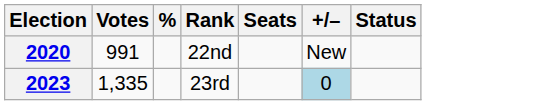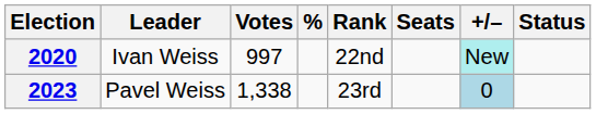 <table class="wikitable" style="text-align:center">
 <tr>
 <th>Election</th>
+<th>Leader</th>
 <th>Votes</th>
 <th>%</th>
 <th>Rank</th>
 <th>Seats</th>
 <th>+/–</th>
 <th>Status</th>
 </tr>
 <tr>
 <th><a href='#'>2020</a></th>
-<td>991</td>
+<td>Ivan Weiss</td>
+<td>997</td>
 <td></td>
 <td>22nd</td>
 <td></td>
-<td>New</td>
+<td style="background: paleturquoise;">New</td>
 <td></td>
 </tr>
 <tr>
 <th><a href='#'><strong>2023</strong></a></th>
-<td>1,335</td>
+<td>Pavel Weiss</td>
+<td>1,338</td>
 <td></td>
 <td>23rd</td>
 <td></td>
 <td style="background: lightblue;"> 0</td>
 <td></td>
 </tr>
 </table>
